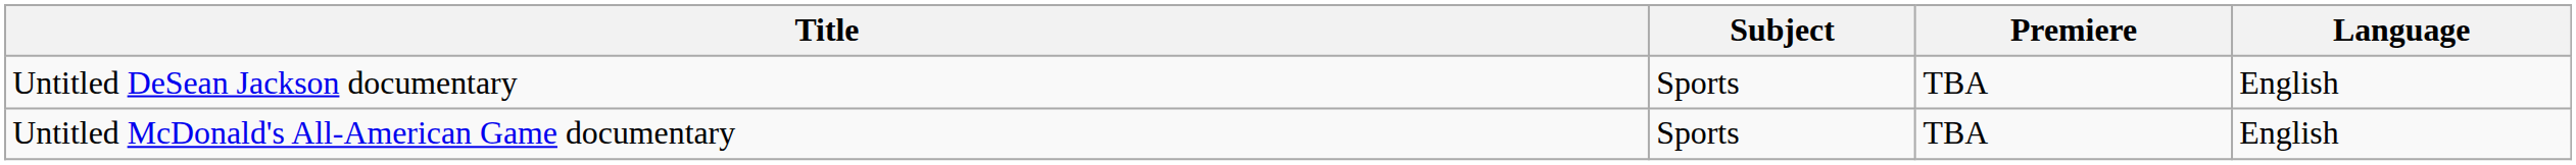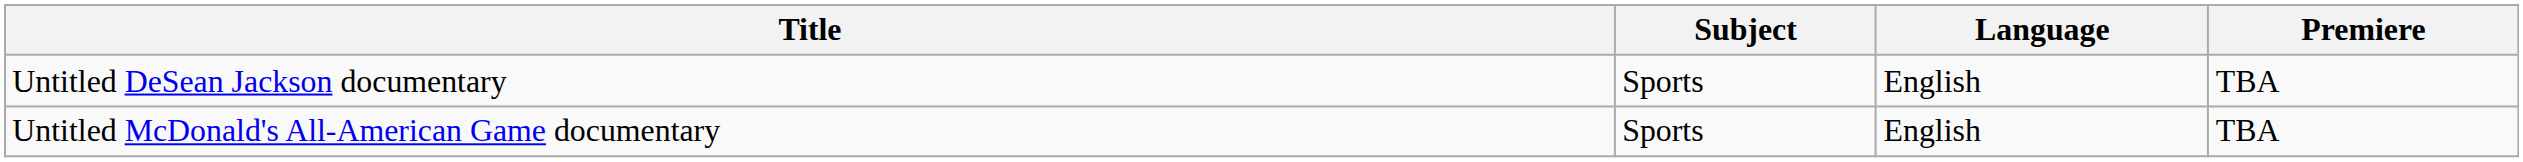 <table class="wikitable sortable" style="width:100%;">
 <tr>
 <th>Title</th>
 <th>Subject</th>
+<th>Language</th>
 <th>Premiere</th>
-<th>Language</th>
 </tr>
 <tr>
 <td>Untitled <a href='#'>DeSean Jackson</a> documentary</td>
 <td>Sports</td>
+<td>English</td>
 <td>TBA</td>
-<td>English</td>
 </tr>
 <tr>
 <td>Untitled <a href='#'>McDonald's All-American Game</a> documentary</td>
 <td>Sports</td>
+<td>English</td>
 <td>TBA</td>
-<td>English</td>
 </tr>
 </table>
